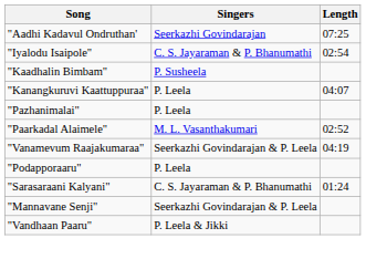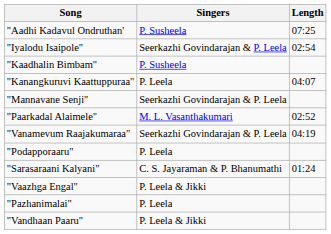 <table class="wikitable" style="font-size:95%;">
 <tr>
 <th>Song</th>
 <th>Singers</th>
 <th>Length</th>
 </tr>
 <tr>
 <td>"Aadhi Kadavul Ondruthan'</td>
-<td><a href='#'>Seerkazhi Govindarajan</a></td>
+<td><a href='#'>P. Susheela</a></td>
 <td>07:25</td>
 </tr>
 <tr>
 <td>"Iyalodu Isaipole"</td>
-<td><a href='#'>C. S. Jayaraman</a> & <a href='#'>P. Bhanumathi</a></td>
+<td>Seerkazhi Govindarajan &  <a href='#'>P. Leela</a></td>
 <td>02:54</td>
 </tr>
 <tr>
 <td>"Kaadhalin Bimbam"</td>
 <td><a href='#'>P. Susheela</a></td>
 <td></td>
 </tr>
 <tr>
 <td>"Kanangkuruvi Kaattuppuraa"</td>
 <td>P. Leela</td>
 <td>04:07</td>
 </tr>
 <tr>
-<td>"Pazhanimalai"</td>
-<td>P. Leela</td>
+<td>"Mannavane Senji"</td>
+<td>Seerkazhi Govindarajan & P. Leela</td>
 <td></td>
 </tr>
 <tr>
 <td>"Paarkadal Alaimele"</td>
 <td><a href='#'>M. L. Vasanthakumari</a></td>
 <td>02:52</td>
 </tr>
 <tr>
 <td>"Vanamevum Raajakumaraa"</td>
 <td>Seerkazhi Govindarajan & P. Leela</td>
 <td>04:19</td>
 </tr>
 <tr>
 <td>"Podapporaaru"</td>
 <td>P. Leela</td>
 <td></td>
 </tr>
 <tr>
 <td>"Sarasaraani Kalyani"</td>
 <td>C. S. Jayaraman & P. Bhanumathi</td>
 <td>01:24</td>
 </tr>
 <tr>
-<td>"Mannavane Senji"</td>
-<td>Seerkazhi Govindarajan & P. Leela</td>
+<td>"Vaazhga Engal"</td>
+<td>P. Leela & Jikki</td>
+<td></td>
+</tr>
+<tr>
+<td>"Pazhanimalai"</td>
+<td>P. Leela</td>
 <td></td>
 </tr>
 <tr>
 <td>"Vandhaan Paaru"</td>
 <td>P. Leela & Jikki</td>
 <td></td>
 </tr>
 </table>
